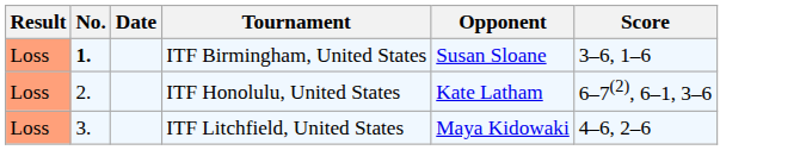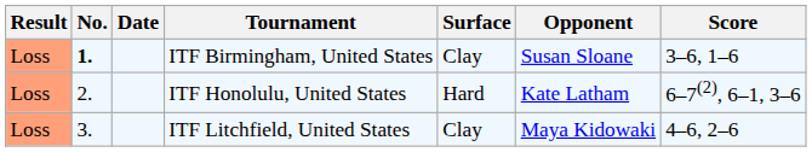 <table class="sortable wikitable" style=font-size:97%>
 <tr>
 <th>Result</th>
 <th>No.</th>
 <th>Date</th>
 <th>Tournament</th>
+<th>Surface</th>
 <th>Opponent</th>
 <th>Score</th>
 </tr>
 <tr bgcolor=f0f8ff>
 <td style="background:#ffa07a;">Loss</td>
 <td><strong>1.</strong></td>
 <td></td>
 <td>ITF Birmingham, United States</td>
+<td>Clay</td>
 <td> <a href='#'>Susan Sloane</a></td>
 <td>3–6, 1–6</td>
 </tr>
 <tr bgcolor=f0f8ff>
 <td style="background:#ffa07a;">Loss</td>
 <td>2.</td>
 <td></td>
 <td>ITF Honolulu, United States</td>
+<td>Hard</td>
 <td> <a href='#'>Kate Latham</a></td>
 <td>6–7<sup>(2)</sup>, 6–1, 3–6</td>
 </tr>
 <tr bgcolor=f0f8ff>
 <td style="background:#ffa07a;">Loss</td>
 <td>3.</td>
 <td></td>
 <td>ITF Litchfield, United States</td>
+<td>Clay</td>
 <td> <a href='#'>Maya Kidowaki</a></td>
 <td>4–6, 2–6</td>
 </tr>
 </table>
